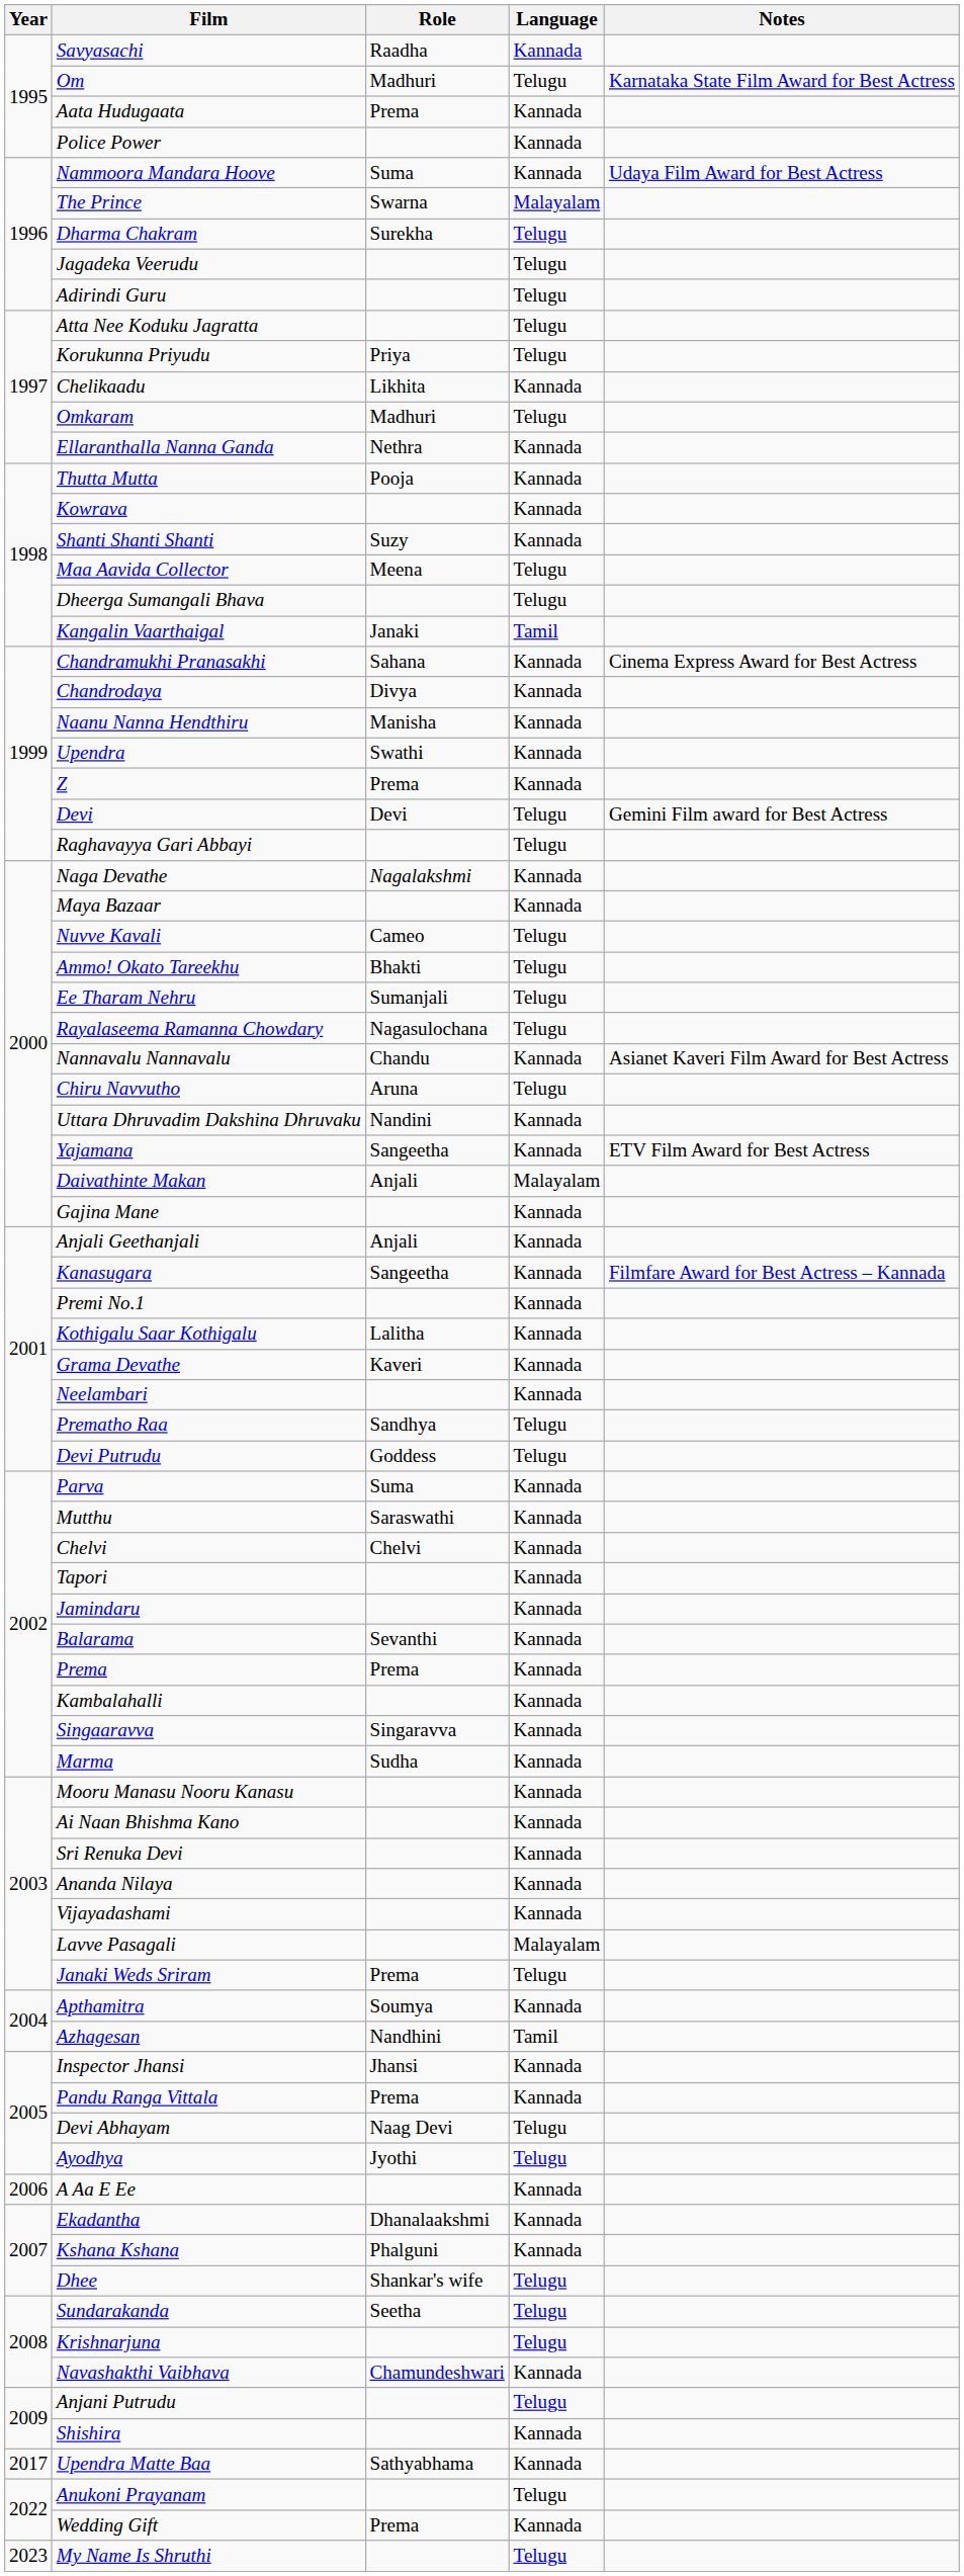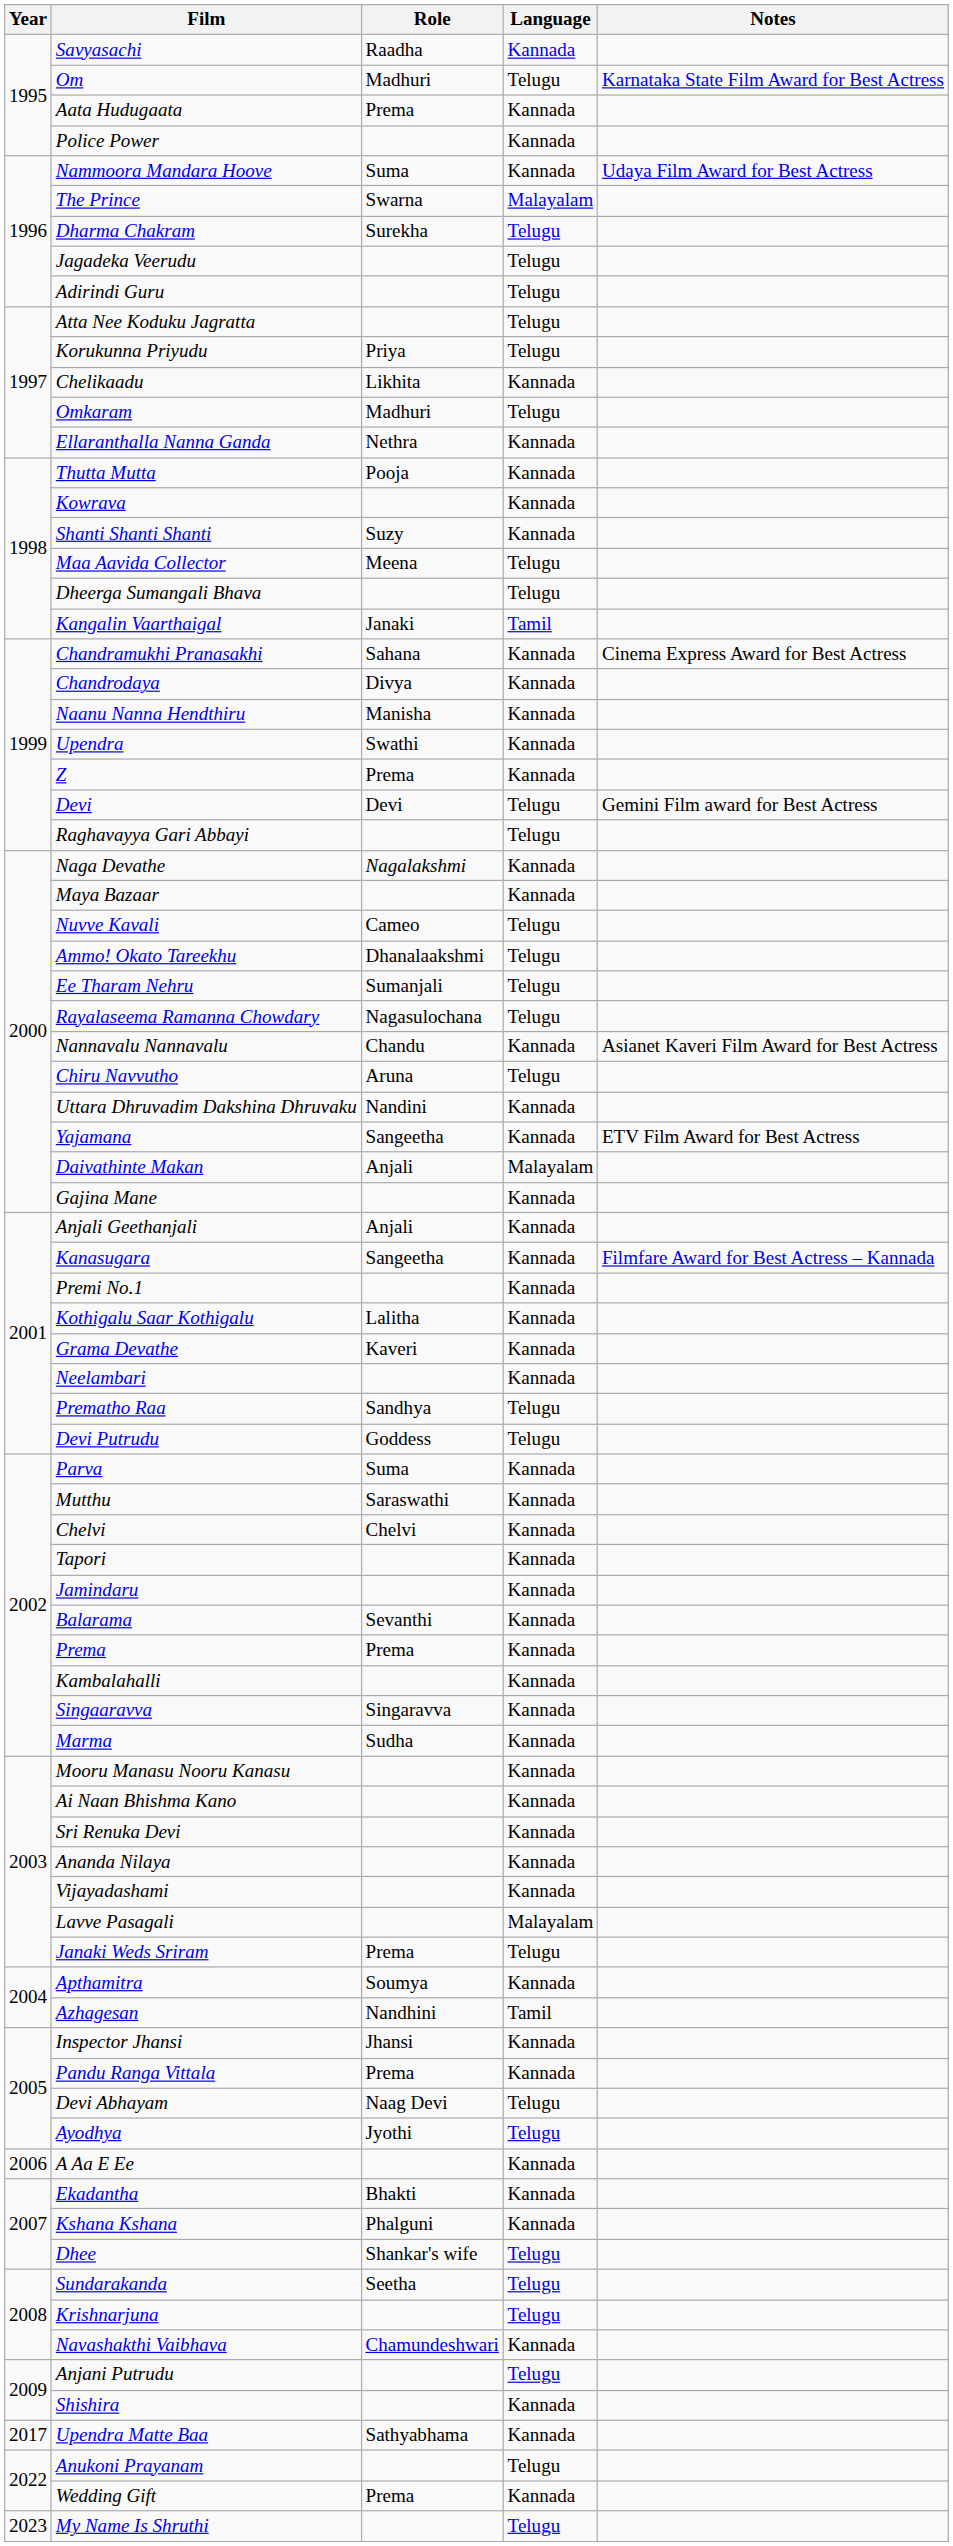 <table class="wikitable sortable">
 <tr>
 <th>Year</th>
 <th>Film</th>
 <th>Role</th>
 <th>Language</th>
 <th>Notes</th>
 </tr>
 <tr>
 <td rowspan="4">1995</td>
 <td><em><a href='#'>Savyasachi</a></em></td>
 <td>Raadha</td>
 <td><a href='#'>Kannada</a></td>
 <td></td>
 </tr>
 <tr>
 <td><em><a href='#'>Om</a></em></td>
 <td>Madhuri</td>
 <td>Telugu</td>
 <td><a href='#'>Karnataka State Film Award for Best Actress</a></td>
 </tr>
 <tr>
 <td><em>Aata Hudugaata</em></td>
 <td>Prema</td>
 <td>Kannada</td>
 <td></td>
 </tr>
 <tr>
 <td><em>Police Power</em></td>
 <td></td>
 <td>Kannada</td>
 <td></td>
 </tr>
 <tr>
 <td rowspan="5">1996</td>
 <td><em><a href='#'>Nammoora Mandara Hoove</a></em></td>
 <td>Suma</td>
 <td>Kannada</td>
 <td><a href='#'>Udaya Film Award for Best Actress</a></td>
 </tr>
 <tr>
 <td><em><a href='#'>The Prince</a></em></td>
 <td>Swarna</td>
 <td><a href='#'>Malayalam</a></td>
 <td></td>
 </tr>
 <tr>
 <td><em><a href='#'>Dharma Chakram</a></em></td>
 <td>Surekha</td>
 <td><a href='#'>Telugu</a></td>
 <td></td>
 </tr>
 <tr>
 <td><em>Jagadeka Veerudu</em></td>
 <td></td>
 <td>Telugu</td>
 <td></td>
 </tr>
 <tr>
 <td><em>Adirindi Guru</em></td>
 <td></td>
 <td>Telugu</td>
 <td></td>
 </tr>
 <tr>
 <td rowspan="5">1997</td>
 <td><em>Atta Nee Koduku Jagratta</em></td>
 <td></td>
 <td>Telugu</td>
 <td></td>
 </tr>
 <tr>
 <td><em>Korukunna Priyudu</em></td>
 <td>Priya</td>
 <td>Telugu</td>
 <td></td>
 </tr>
 <tr>
 <td><em>Chelikaadu</em></td>
 <td>Likhita</td>
 <td>Kannada</td>
 <td></td>
 </tr>
 <tr>
 <td><em><a href='#'>Omkaram</a></em></td>
 <td>Madhuri</td>
 <td>Telugu</td>
 <td></td>
 </tr>
 <tr>
 <td><em><a href='#'>Ellaranthalla Nanna Ganda</a></em></td>
 <td>Nethra</td>
 <td>Kannada</td>
 <td></td>
 </tr>
 <tr>
 <td rowspan="6">1998</td>
 <td><em><a href='#'>Thutta Mutta</a></em></td>
 <td>Pooja</td>
 <td>Kannada</td>
 <td></td>
 </tr>
 <tr>
 <td><em><a href='#'>Kowrava</a></em></td>
 <td></td>
 <td>Kannada</td>
 <td></td>
 </tr>
 <tr>
 <td><em><a href='#'>Shanti Shanti Shanti</a></em></td>
 <td>Suzy</td>
 <td>Kannada</td>
 <td></td>
 </tr>
 <tr>
 <td><em><a href='#'>Maa Aavida Collector</a></em></td>
 <td>Meena</td>
 <td>Telugu</td>
 <td></td>
 </tr>
 <tr>
 <td><em>Dheerga Sumangali Bhava</em></td>
 <td></td>
 <td>Telugu</td>
 <td></td>
 </tr>
 <tr>
 <td><em><a href='#'>Kangalin Vaarthaigal</a></em></td>
 <td>Janaki</td>
 <td><a href='#'>Tamil</a></td>
 <td></td>
 </tr>
 <tr>
 <td rowspan="7">1999</td>
 <td><em><a href='#'>Chandramukhi Pranasakhi</a></em></td>
 <td>Sahana</td>
 <td>Kannada</td>
 <td>Cinema Express Award for Best Actress</td>
 </tr>
 <tr>
 <td><em><a href='#'>Chandrodaya</a></em></td>
 <td>Divya</td>
 <td>Kannada</td>
 <td></td>
 </tr>
 <tr>
 <td><em><a href='#'>Naanu Nanna Hendthiru</a></em></td>
 <td>Manisha</td>
 <td>Kannada</td>
 <td></td>
 </tr>
 <tr>
 <td><em><a href='#'>Upendra</a></em></td>
 <td>Swathi</td>
 <td>Kannada</td>
 <td></td>
 </tr>
 <tr>
 <td><em><a href='#'>Z</a></em></td>
 <td>Prema</td>
 <td>Kannada</td>
 <td></td>
 </tr>
 <tr>
 <td><em><a href='#'>Devi</a></em></td>
 <td>Devi</td>
 <td>Telugu</td>
 <td>Gemini Film award for Best Actress</td>
 </tr>
 <tr>
 <td><em>Raghavayya Gari Abbayi</em></td>
 <td></td>
 <td>Telugu</td>
 <td></td>
 </tr>
 <tr>
 <td rowspan="12">2000</td>
 <td><em>Naga Devathe</em></td>
 <td><em>Nagalakshmi</em></td>
 <td>Kannada</td>
 <td></td>
 </tr>
 <tr>
 <td><em>Maya Bazaar</em></td>
 <td></td>
 <td>Kannada</td>
 <td></td>
 </tr>
 <tr>
 <td><em><a href='#'>Nuvve Kavali</a></em></td>
 <td>Cameo</td>
 <td>Telugu</td>
 <td></td>
 </tr>
 <tr>
 <td><em><a href='#'>Ammo! Okato Tareekhu</a></em></td>
-<td>Bhakti</td>
+<td>Dhanalaakshmi</td>
 <td>Telugu</td>
 <td></td>
 </tr>
 <tr>
 <td><em><a href='#'>Ee Tharam Nehru</a></em></td>
 <td>Sumanjali</td>
 <td>Telugu</td>
 <td></td>
 </tr>
 <tr>
 <td><em><a href='#'>Rayalaseema Ramanna Chowdary</a></em></td>
 <td>Nagasulochana</td>
 <td>Telugu</td>
 <td></td>
 </tr>
 <tr>
 <td><em>Nannavalu Nannavalu</em></td>
 <td>Chandu</td>
 <td>Kannada</td>
 <td>Asianet Kaveri Film Award for Best Actress<br></td>
 </tr>
 <tr>
 <td><em><a href='#'>Chiru Navvutho</a></em></td>
 <td>Aruna</td>
 <td>Telugu</td>
 <td></td>
 </tr>
 <tr>
 <td><em>Uttara Dhruvadim Dakshina Dhruvaku</em></td>
 <td>Nandini</td>
 <td>Kannada</td>
 <td></td>
 </tr>
 <tr>
 <td><em><a href='#'>Yajamana</a></em></td>
 <td>Sangeetha</td>
 <td>Kannada</td>
 <td>ETV Film Award for Best Actress</td>
 </tr>
 <tr>
 <td><em><a href='#'>Daivathinte Makan</a></em></td>
 <td>Anjali</td>
 <td>Malayalam</td>
 <td></td>
 </tr>
 <tr>
 <td><em>Gajina Mane</em></td>
 <td></td>
 <td>Kannada</td>
 <td></td>
 </tr>
 <tr>
 <td rowspan="8">2001</td>
 <td><em>Anjali Geethanjali</em></td>
 <td>Anjali</td>
 <td>Kannada</td>
 <td></td>
 </tr>
 <tr>
 <td><em><a href='#'>Kanasugara</a></em></td>
 <td>Sangeetha</td>
 <td>Kannada</td>
 <td><a href='#'>Filmfare Award for Best Actress – Kannada</a></td>
 </tr>
 <tr>
 <td><em>Premi No.1</em></td>
 <td></td>
 <td>Kannada</td>
 <td></td>
 </tr>
 <tr>
 <td><em><a href='#'>Kothigalu Saar Kothigalu</a></em></td>
 <td>Lalitha</td>
 <td>Kannada</td>
 <td></td>
 </tr>
 <tr>
 <td><em><a href='#'>Grama Devathe</a></em></td>
 <td>Kaveri</td>
 <td>Kannada</td>
 <td></td>
 </tr>
 <tr>
 <td><em><a href='#'>Neelambari</a></em></td>
 <td></td>
 <td>Kannada</td>
 <td></td>
 </tr>
 <tr>
 <td><em><a href='#'>Prematho Raa</a></em></td>
 <td>Sandhya</td>
 <td>Telugu</td>
 <td></td>
 </tr>
 <tr>
 <td><em><a href='#'>Devi Putrudu</a></em></td>
 <td>Goddess</td>
 <td>Telugu</td>
 <td></td>
 </tr>
 <tr>
 <td rowspan="10">2002</td>
 <td><em><a href='#'>Parva</a></em></td>
 <td>Suma</td>
 <td>Kannada</td>
 <td></td>
 </tr>
 <tr>
 <td><em>Mutthu</em></td>
 <td>Saraswathi</td>
 <td>Kannada</td>
 <td></td>
 </tr>
 <tr>
 <td><em>Chelvi</em></td>
 <td>Chelvi</td>
 <td>Kannada</td>
 <td></td>
 </tr>
 <tr>
 <td><em>Tapori</em></td>
 <td></td>
 <td>Kannada</td>
 <td></td>
 </tr>
 <tr>
 <td><em><a href='#'>Jamindaru</a></em></td>
 <td></td>
 <td>Kannada</td>
 <td></td>
 </tr>
 <tr>
 <td><em><a href='#'>Balarama</a></em></td>
 <td>Sevanthi</td>
 <td>Kannada</td>
 <td></td>
 </tr>
 <tr>
 <td><em><a href='#'>Prema</a></em></td>
 <td>Prema</td>
 <td>Kannada</td>
 <td></td>
 </tr>
 <tr>
 <td><em>Kambalahalli</em></td>
 <td></td>
 <td>Kannada</td>
 <td></td>
 </tr>
 <tr>
 <td><em><a href='#'>Singaaravva</a></em></td>
 <td>Singaravva</td>
 <td>Kannada</td>
 <td></td>
 </tr>
 <tr>
 <td><em><a href='#'>Marma</a></em></td>
 <td>Sudha</td>
 <td>Kannada</td>
 <td></td>
 </tr>
 <tr>
 <td rowspan="7">2003</td>
 <td><em>Mooru Manasu Nooru Kanasu</em></td>
 <td></td>
 <td>Kannada</td>
 <td></td>
 </tr>
 <tr>
 <td><em>Ai Naan Bhishma Kano</em></td>
 <td></td>
 <td>Kannada</td>
 <td></td>
 </tr>
 <tr>
 <td><em>Sri Renuka Devi</em></td>
 <td></td>
 <td>Kannada</td>
 <td></td>
 </tr>
 <tr>
 <td><em>Ananda Nilaya</em></td>
 <td></td>
 <td>Kannada</td>
 <td></td>
 </tr>
 <tr>
 <td><em>Vijayadashami</em></td>
 <td></td>
 <td>Kannada</td>
 <td></td>
 </tr>
 <tr>
 <td><em>Lavve Pasagali</em></td>
 <td></td>
 <td>Malayalam</td>
 <td></td>
 </tr>
 <tr>
 <td><em><a href='#'>Janaki Weds Sriram</a></em></td>
 <td>Prema</td>
 <td>Telugu</td>
 <td></td>
 </tr>
 <tr>
 <td rowspan="2">2004</td>
 <td><em><a href='#'>Apthamitra</a></em></td>
 <td>Soumya</td>
 <td>Kannada</td>
 <td></td>
 </tr>
 <tr>
 <td><em><a href='#'>Azhagesan</a></em></td>
 <td>Nandhini</td>
 <td>Tamil</td>
 <td></td>
 </tr>
 <tr>
 <td rowspan="4">2005</td>
 <td><em>Inspector Jhansi</em></td>
 <td>Jhansi</td>
 <td>Kannada</td>
 <td></td>
 </tr>
 <tr>
 <td><em><a href='#'>Pandu Ranga Vittala</a></em></td>
 <td>Prema</td>
 <td>Kannada</td>
 <td></td>
 </tr>
 <tr>
 <td><em>Devi Abhayam</em></td>
 <td>Naag Devi</td>
 <td>Telugu</td>
 <td></td>
 </tr>
 <tr>
 <td><em><a href='#'>Ayodhya</a></em></td>
 <td>Jyothi</td>
 <td><a href='#'>Telugu</a></td>
 <td></td>
 </tr>
 <tr>
 <td>2006</td>
 <td><em>A Aa E Ee</em></td>
 <td></td>
 <td>Kannada</td>
 <td></td>
 </tr>
 <tr>
 <td rowspan="3">2007</td>
 <td><em><a href='#'>Ekadantha</a></em></td>
-<td>Dhanalaakshmi</td>
+<td>Bhakti</td>
 <td>Kannada</td>
 <td></td>
 </tr>
 <tr>
 <td><em><a href='#'>Kshana Kshana</a></em></td>
 <td>Phalguni</td>
 <td>Kannada</td>
 <td></td>
 </tr>
 <tr>
 <td><em><a href='#'>Dhee</a></em></td>
 <td>Shankar's wife</td>
 <td><a href='#'>Telugu</a></td>
 <td></td>
 </tr>
 <tr>
 <td rowspan="3">2008</td>
 <td><em><a href='#'>Sundarakanda</a></em></td>
 <td>Seetha</td>
 <td><a href='#'>Telugu</a></td>
 <td></td>
 </tr>
 <tr>
 <td><em><a href='#'>Krishnarjuna</a></em></td>
 <td></td>
 <td><a href='#'>Telugu</a></td>
 <td></td>
 </tr>
 <tr>
 <td><em><a href='#'>Navashakthi Vaibhava</a></em></td>
 <td><a href='#'>Chamundeshwari</a></td>
 <td>Kannada</td>
 <td></td>
 </tr>
 <tr>
 <td rowspan="2">2009</td>
 <td><em>Anjani Putrudu</em></td>
 <td></td>
 <td><a href='#'>Telugu</a></td>
 <td></td>
 </tr>
 <tr>
 <td><em><a href='#'>Shishira</a></em></td>
 <td></td>
 <td>Kannada</td>
 <td></td>
 </tr>
 <tr>
 <td>2017</td>
 <td><em><a href='#'>Upendra Matte Baa</a></em></td>
 <td>Sathyabhama</td>
 <td>Kannada</td>
 <td></td>
 </tr>
 <tr>
 <td rowspan="2">2022</td>
 <td><em><a href='#'>Anukoni Prayanam</a></em></td>
 <td></td>
 <td>Telugu</td>
 <td></td>
 </tr>
 <tr>
 <td><em>Wedding Gift</em></td>
 <td>Prema</td>
 <td>Kannada</td>
 <td></td>
 </tr>
 <tr>
 <td>2023</td>
 <td><em><a href='#'>My Name Is Shruthi</a></em></td>
 <td></td>
 <td><a href='#'>Telugu</a></td>
 <td></td>
 </tr>
 <tr>
 </tr>
 </table>
